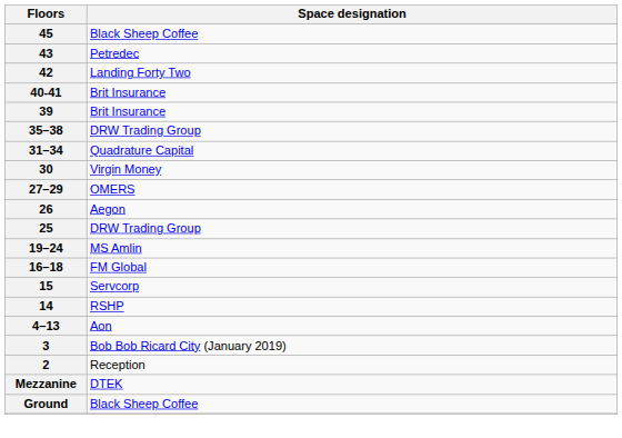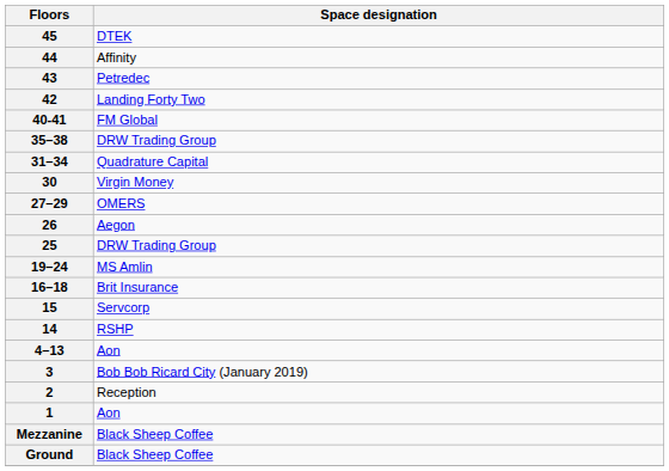 <table class="wikitable" style="width:800px;">
 <tr>
 <th style="width:100px;">Floors</th>
 <th>Space designation</th>
 </tr>
 <tr>
 <th>45</th>
-<td><a href='#'>Black Sheep Coffee</a></td>
+<td><a href='#'>DTEK</a></td>
+</tr>
+<tr>
+<th>44</th>
+<td>Affinity</td>
 </tr>
 <tr>
 <th>43</th>
 <td><a href='#'>Petredec</a></td>
 </tr>
 <tr>
 <th>42</th>
 <td><a href='#'>Landing Forty Two</a></td>
 </tr>
 <tr>
 <th>40-41</th>
-<td><a href='#'>Brit Insurance</a></td>
-</tr>
-<tr>
-<th>39</th>
-<td><a href='#'>Brit Insurance</a></td>
+<td><a href='#'>FM Global</a></td>
 </tr>
 <tr>
 <th>35–38</th>
 <td><a href='#'>DRW Trading Group</a></td>
 </tr>
 <tr>
 <th>31–34</th>
 <td><a href='#'>Quadrature Capital</a></td>
 </tr>
 <tr>
 <th>30</th>
 <td><a href='#'>Virgin Money</a></td>
 </tr>
 <tr>
 <th>27–29</th>
 <td><a href='#'>OMERS</a></td>
 </tr>
 <tr>
 <th>26</th>
 <td><a href='#'>Aegon</a></td>
 </tr>
 <tr>
 <th>25</th>
 <td><a href='#'>DRW Trading Group</a></td>
 </tr>
 <tr>
 <th>19–24</th>
 <td><a href='#'>MS Amlin</a></td>
 </tr>
 <tr>
 <th>16–18</th>
-<td><a href='#'>FM Global</a></td>
+<td><a href='#'>Brit Insurance</a></td>
 </tr>
 <tr>
 <th>15</th>
 <td><a href='#'>Servcorp</a></td>
 </tr>
 <tr>
 <th>14</th>
 <td><a href='#'>RSHP</a></td>
 </tr>
 <tr>
 <th>4–13</th>
 <td><a href='#'>Aon</a></td>
 </tr>
 <tr>
 <th>3</th>
 <td><a href='#'>Bob Bob Ricard City</a> (January 2019)</td>
 </tr>
 <tr>
 <th>2</th>
 <td>Reception</td>
 </tr>
 <tr>
+<th>1</th>
+<td><a href='#'>Aon</a></td>
+</tr>
+<tr>
 <th>Mezzanine</th>
-<td><a href='#'>DTEK</a></td>
+<td><a href='#'>Black Sheep Coffee</a></td>
 </tr>
 <tr>
 <th>Ground</th>
 <td><a href='#'>Black Sheep Coffee</a></td>
 </tr>
 <tr>
 </tr>
 </table>
